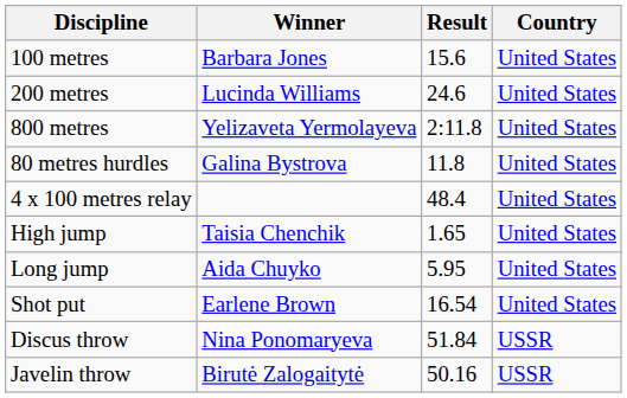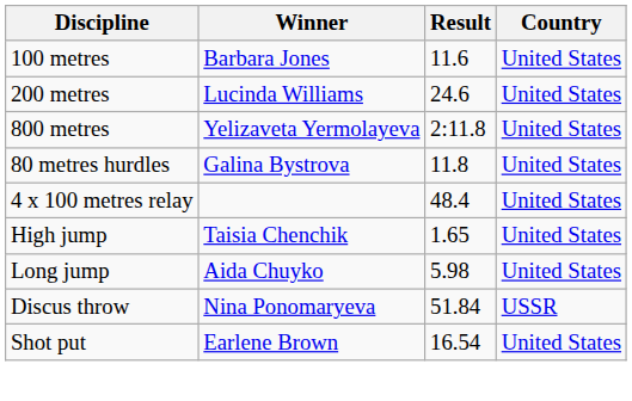 <table class="wikitable">
 <tr>
 <th>Discipline</th>
 <th>Winner</th>
 <th>Result</th>
 <th>Country</th>
 </tr>
 <tr>
 <td>100 metres</td>
 <td><a href='#'>Barbara Jones</a></td>
-<td>15.6</td>
+<td>11.6</td>
 <td><a href='#'>United States</a></td>
 </tr>
 <tr>
 <td>200 metres</td>
 <td><a href='#'>Lucinda Williams</a></td>
 <td>24.6</td>
 <td><a href='#'>United States</a></td>
 </tr>
 <tr>
 <td>800 metres</td>
 <td><a href='#'>Yelizaveta Yermolayeva</a></td>
 <td>2:11.8</td>
 <td><a href='#'>United States</a></td>
 </tr>
 <tr>
 <td>80 metres hurdles</td>
 <td><a href='#'>Galina Bystrova</a></td>
 <td>11.8</td>
 <td><a href='#'>United States</a></td>
 </tr>
 <tr>
 <td>4 x 100 metres relay</td>
 <td></td>
 <td>48.4</td>
 <td><a href='#'>United States</a></td>
 </tr>
 <tr>
 <td>High jump</td>
 <td><a href='#'>Taisia Chenchik</a></td>
 <td>1.65</td>
 <td><a href='#'>United States</a></td>
 </tr>
 <tr>
 <td>Long jump</td>
 <td><a href='#'>Aida Chuyko</a></td>
-<td>5.95</td>
-<td><a href='#'>United States</a></td>
-</tr>
-<tr>
-<td>Shot put</td>
-<td><a href='#'>Earlene Brown</a></td>
-<td>16.54</td>
+<td>5.98</td>
 <td><a href='#'>United States</a></td>
 </tr>
 <tr>
 <td>Discus throw</td>
 <td><a href='#'>Nina Ponomaryeva</a></td>
 <td>51.84</td>
 <td><a href='#'>USSR</a></td>
 </tr>
 <tr>
-<td>Javelin throw</td>
-<td><a href='#'>Birutė Zalogaitytė</a></td>
-<td>50.16</td>
-<td><a href='#'>USSR</a></td>
+<td>Shot put</td>
+<td><a href='#'>Earlene Brown</a></td>
+<td>16.54</td>
+<td><a href='#'>United States</a></td>
 </tr>
 </table>
